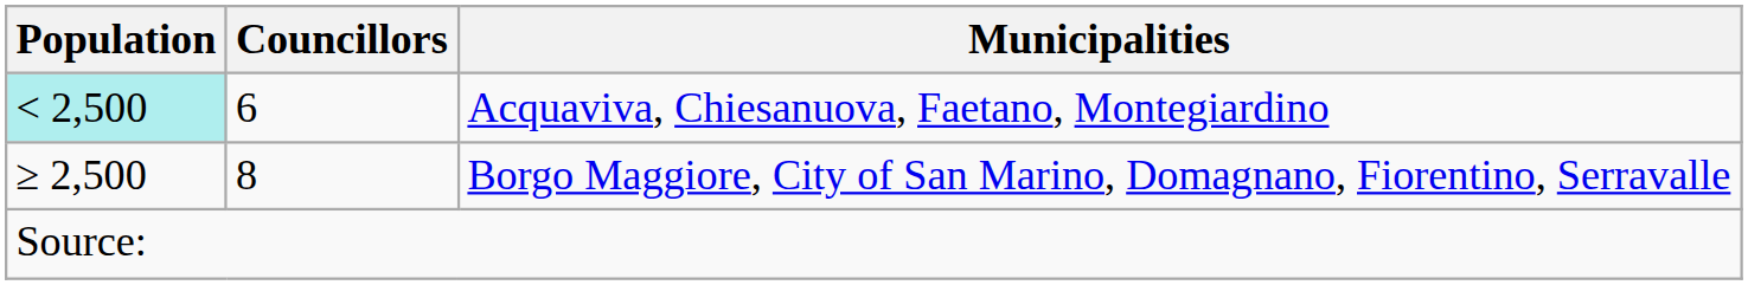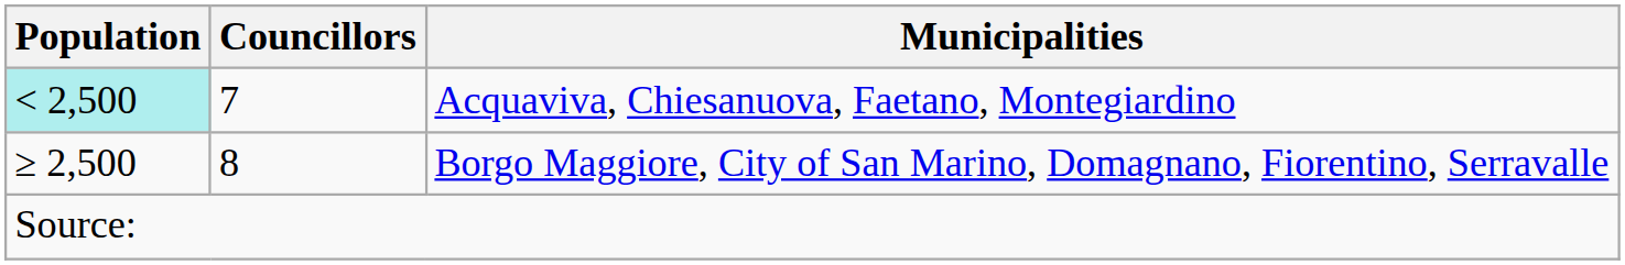 <table class="wikitable">
 <tr>
 <th>Population</th>
 <th>Councillors</th>
 <th>Municipalities</th>
 </tr>
 <tr>
 <td style="background: paleturquoise;">< 2,500</td>
-<td>6</td>
+<td>7</td>
 <td><a href='#'>Acquaviva</a>, <a href='#'>Chiesanuova</a>, <a href='#'>Faetano</a>, <a href='#'>Montegiardino</a></td>
 </tr>
 <tr>
 <td>≥ 2,500</td>
 <td>8</td>
 <td><a href='#'>Borgo Maggiore</a>, <a href='#'>City of San Marino</a>, <a href='#'>Domagnano</a>, <a href='#'>Fiorentino</a>, <a href='#'>Serravalle</a></td>
 </tr>
 <tr>
 <td colspan = 3>Source: </td>
 </tr>
 </table>
